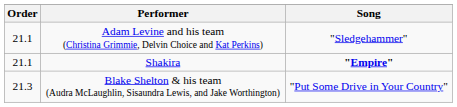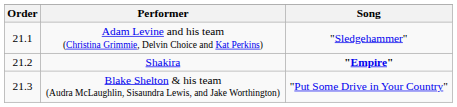 <table class="wikitable" style="text-align:center; width:50%;">
 <tr>
 </tr>
 <tr>
 <th>Order</th>
 <th>Performer</th>
 <th>Song</th>
 </tr>
 <tr>
 <td>21.1</td>
 <td><a href='#'>Adam Levine</a> and his team <br><small>(<a href='#'>Christina Grimmie</a>, Delvin Choice and <a href='#'>Kat Perkins</a>)</small></td>
 <td>"<a href='#'>Sledgehammer</a>"</td>
 </tr>
 <tr>
-<td>21.1</td>
+<td>21.2</td>
 <td><a href='#'>Shakira</a></td>
 <td><strong>"<a href='#'>Empire</a>"</strong></td>
 </tr>
 <tr>
 <td>21.3</td>
 <td><a href='#'>Blake Shelton</a> & his team <br><small>(Audra McLaughlin, Sisaundra Lewis, and Jake Worthington)</small></td>
 <td>"<a href='#'>Put Some Drive in Your Country</a>"</td>
 </tr>
 </table>
